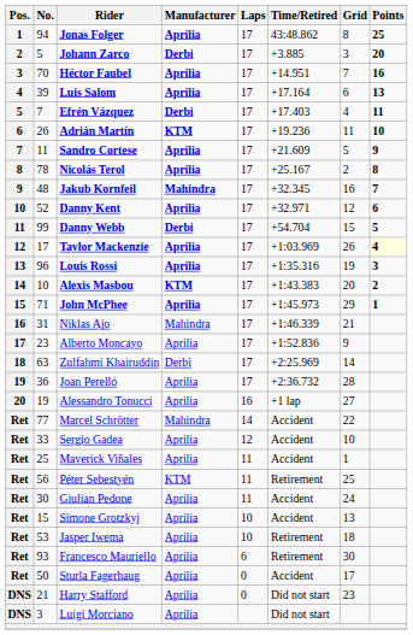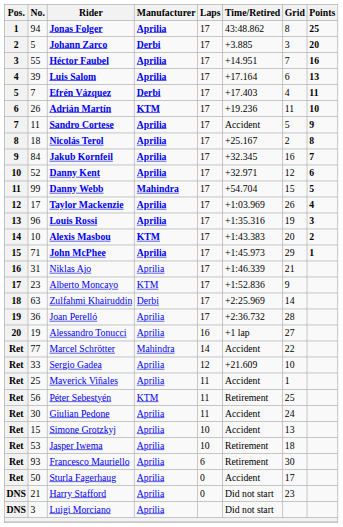 <table class="wikitable " style="font-size: 95%;">
 <tr>
 <th>Pos.</th>
 <th>No.</th>
 <th>Rider</th>
 <th>Manufacturer</th>
 <th>Laps</th>
 <th>Time/Retired</th>
 <th>Grid</th>
 <th>Points</th>
 </tr>
 <tr>
 <th>1</th>
 <td>94</td>
 <td> <strong><a href='#'>Jonas Folger</a></strong></td>
 <td><strong><a href='#'>Aprilia</a></strong></td>
 <td>17</td>
 <td>43:48.862</td>
 <td>8</td>
 <td><strong>25</strong></td>
 </tr>
 <tr>
 <th>2</th>
 <td>5</td>
 <td> <strong><a href='#'>Johann Zarco</a></strong></td>
 <td><strong><a href='#'>Derbi</a></strong></td>
 <td>17</td>
 <td>+3.885</td>
 <td>3</td>
 <td><strong>20</strong></td>
 </tr>
 <tr>
 <th>3</th>
-<td>70</td>
+<td>55</td>
 <td> <strong><a href='#'>Héctor Faubel</a></strong></td>
 <td><strong><a href='#'>Aprilia</a></strong></td>
 <td>17</td>
 <td>+14.951</td>
 <td>7</td>
 <td><strong>16</strong></td>
 </tr>
 <tr>
 <th>4</th>
 <td>39</td>
 <td> <strong><a href='#'>Luis Salom</a></strong></td>
 <td><strong><a href='#'>Aprilia</a></strong></td>
 <td>17</td>
 <td>+17.164</td>
 <td>6</td>
 <td><strong>13</strong></td>
 </tr>
 <tr>
 <th>5</th>
 <td>7</td>
 <td> <strong><a href='#'>Efrén Vázquez</a></strong></td>
 <td><strong><a href='#'>Derbi</a></strong></td>
 <td>17</td>
 <td>+17.403</td>
 <td>4</td>
 <td><strong>11</strong></td>
 </tr>
 <tr>
 <th>6</th>
 <td>26</td>
 <td> <strong><a href='#'>Adrián Martín</a></strong></td>
 <td><strong><a href='#'>KTM</a></strong></td>
 <td>17</td>
 <td>+19.236</td>
 <td>11</td>
 <td><strong>10</strong></td>
 </tr>
 <tr>
 <th>7</th>
 <td>11</td>
 <td> <strong><a href='#'>Sandro Cortese</a></strong></td>
 <td><strong><a href='#'>Aprilia</a></strong></td>
 <td>17</td>
-<td>+21.609</td>
+<td>Accident</td>
 <td>5</td>
 <td><strong>9</strong></td>
 </tr>
 <tr>
 <th>8</th>
-<td>78</td>
+<td>18</td>
 <td> <strong><a href='#'>Nicolás Terol</a></strong></td>
 <td><strong><a href='#'>Aprilia</a></strong></td>
 <td>17</td>
 <td>+25.167</td>
 <td>2</td>
 <td><strong>8</strong></td>
 </tr>
 <tr>
 <th>9</th>
-<td>48</td>
+<td>84</td>
 <td> <strong><a href='#'>Jakub Kornfeil</a></strong></td>
-<td><strong><a href='#'>Mahindra</a></strong></td>
+<td><strong><a href='#'>Aprilia</a></strong></td>
 <td>17</td>
 <td>+32.345</td>
 <td>16</td>
 <td><strong>7</strong></td>
 </tr>
 <tr>
 <th>10</th>
 <td>52</td>
 <td> <strong><a href='#'>Danny Kent</a></strong></td>
 <td><strong><a href='#'>Aprilia</a></strong></td>
 <td>17</td>
 <td>+32.971</td>
 <td>12</td>
 <td><strong>6</strong></td>
 </tr>
 <tr>
 <th>11</th>
 <td>99</td>
 <td> <strong><a href='#'>Danny Webb</a></strong></td>
-<td><strong><a href='#'>Derbi</a></strong></td>
+<td><strong><a href='#'>Mahindra</a></strong></td>
 <td>17</td>
 <td>+54.704</td>
 <td>15</td>
 <td><strong>5</strong></td>
 </tr>
 <tr>
 <th>12</th>
 <td>17</td>
 <td> <strong><a href='#'>Taylor Mackenzie</a></strong></td>
 <td><strong><a href='#'>Aprilia</a></strong></td>
 <td>17</td>
 <td>+1:03.969</td>
 <td>26</td>
-<td style="background: lightyellow;"><strong>4</strong></td>
+<td><strong>4</strong></td>
 </tr>
 <tr>
 <th>13</th>
 <td>96</td>
 <td> <strong><a href='#'>Louis Rossi</a></strong></td>
 <td><strong><a href='#'>Aprilia</a></strong></td>
 <td>17</td>
 <td>+1:35.316</td>
 <td>19</td>
 <td><strong>3</strong></td>
 </tr>
 <tr>
 <th>14</th>
 <td>10</td>
 <td> <strong><a href='#'>Alexis Masbou</a></strong></td>
 <td><strong><a href='#'>KTM</a></strong></td>
 <td>17</td>
 <td>+1:43.383</td>
 <td>20</td>
 <td><strong>2</strong></td>
 </tr>
 <tr>
 <th>15</th>
 <td>71</td>
 <td> <strong><a href='#'>John McPhee</a></strong></td>
 <td><strong><a href='#'>Aprilia</a></strong></td>
 <td>17</td>
 <td>+1:45.973</td>
 <td>29</td>
 <td><strong>1</strong></td>
 </tr>
 <tr>
 <th>16</th>
 <td>31</td>
 <td> <a href='#'>Niklas Ajo</a></td>
-<td><a href='#'>Mahindra</a></td>
+<td><a href='#'>Aprilia</a></td>
 <td>17</td>
 <td>+1:46.339</td>
 <td>21</td>
 <td></td>
 </tr>
 <tr>
 <th>17</th>
 <td>23</td>
 <td> <a href='#'>Alberto Moncayo</a></td>
-<td><a href='#'>Aprilia</a></td>
+<td><a href='#'>KTM</a></td>
 <td>17</td>
 <td>+1:52.836</td>
 <td>9</td>
 <td></td>
 </tr>
 <tr>
 <th>18</th>
 <td>63</td>
 <td> <a href='#'>Zulfahmi Khairuddin</a></td>
 <td><a href='#'>Derbi</a></td>
 <td>17</td>
 <td>+2:25.969</td>
 <td>14</td>
 <td></td>
 </tr>
 <tr>
 <th>19</th>
 <td>36</td>
 <td> <a href='#'>Joan Perelló</a></td>
 <td><a href='#'>Aprilia</a></td>
 <td>17</td>
 <td>+2:36.732</td>
 <td>28</td>
 <td></td>
 </tr>
 <tr>
 <th>20</th>
 <td>19</td>
 <td> <a href='#'>Alessandro Tonucci</a></td>
 <td><a href='#'>Aprilia</a></td>
 <td>16</td>
 <td>+1 lap</td>
 <td>27</td>
 <td></td>
 </tr>
 <tr>
 <th>Ret</th>
 <td>77</td>
 <td> <a href='#'>Marcel Schrötter</a></td>
 <td><a href='#'>Mahindra</a></td>
 <td>14</td>
 <td>Accident</td>
 <td>22</td>
 <td></td>
 </tr>
 <tr>
 <th>Ret</th>
 <td>33</td>
 <td> <a href='#'>Sergio Gadea</a></td>
 <td><a href='#'>Aprilia</a></td>
 <td>12</td>
-<td>Accident</td>
+<td>+21.609</td>
 <td>10</td>
 <td></td>
 </tr>
 <tr>
 <th>Ret</th>
 <td>25</td>
 <td> <a href='#'>Maverick Viñales</a></td>
 <td><a href='#'>Aprilia</a></td>
 <td>11</td>
 <td>Accident</td>
 <td>1</td>
 <td></td>
 </tr>
 <tr>
 <th>Ret</th>
 <td>56</td>
 <td> <a href='#'>Péter Sebestyén</a></td>
 <td><a href='#'>KTM</a></td>
 <td>11</td>
 <td>Retirement</td>
 <td>25</td>
 <td></td>
 </tr>
 <tr>
 <th>Ret</th>
 <td>30</td>
 <td> <a href='#'>Giulian Pedone</a></td>
 <td><a href='#'>Aprilia</a></td>
 <td>11</td>
 <td>Accident</td>
 <td>24</td>
 <td></td>
 </tr>
 <tr>
 <th>Ret</th>
 <td>15</td>
 <td> <a href='#'>Simone Grotzkyj</a></td>
 <td><a href='#'>Aprilia</a></td>
 <td>10</td>
 <td>Accident</td>
 <td>13</td>
 <td></td>
 </tr>
 <tr>
 <th>Ret</th>
 <td>53</td>
 <td> <a href='#'>Jasper Iwema</a></td>
 <td><a href='#'>Aprilia</a></td>
 <td>10</td>
 <td>Retirement</td>
 <td>18</td>
 <td></td>
 </tr>
 <tr>
 <th>Ret</th>
 <td>93</td>
 <td> <a href='#'>Francesco Mauriello</a></td>
 <td><a href='#'>Aprilia</a></td>
 <td>6</td>
 <td>Retirement</td>
 <td>30</td>
 <td></td>
 </tr>
 <tr>
 <th>Ret</th>
 <td>50</td>
 <td> <a href='#'>Sturla Fagerhaug</a></td>
 <td><a href='#'>Aprilia</a></td>
 <td>0</td>
 <td>Accident</td>
 <td>17</td>
 <td></td>
 </tr>
 <tr>
 <th>DNS</th>
 <td>21</td>
 <td> <a href='#'>Harry Stafford</a></td>
 <td><a href='#'>Aprilia</a></td>
 <td>0</td>
 <td>Did not start</td>
 <td>23</td>
 <td></td>
 </tr>
 <tr>
 <th>DNS</th>
 <td>3</td>
 <td> <a href='#'>Luigi Morciano</a></td>
 <td><a href='#'>Aprilia</a></td>
 <td></td>
 <td>Did not start</td>
 <td></td>
 <td></td>
 </tr>
 <tr>
 <th colspan=8></th>
 </tr>
 <tr>
 </tr>
 </table>
